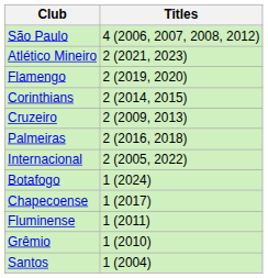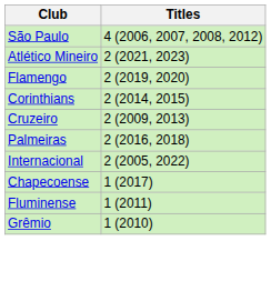 <table class="wikitable sortable">
 <tr>
 <th bgcolor=#9ACD32><span>Club</span></th>
 <th bgcolor=#9ACD32><span>Titles</span></th>
 </tr>
 <tr bgcolor=#D0F0C0>
 <td> <a href='#'>São Paulo</a></td>
 <td>4 (2006, 2007, 2008, 2012)</td>
 </tr>
 <tr bgcolor=#D0F0C0>
 <td> <a href='#'>Atlético Mineiro</a></td>
 <td>2 (2021, 2023)</td>
 </tr>
 <tr bgcolor=#D0F0C0>
 <td> <a href='#'>Flamengo</a></td>
 <td>2 (2019, 2020)</td>
 </tr>
 <tr bgcolor=#D0F0C0>
 <td> <a href='#'>Corinthians</a></td>
 <td>2 (2014, 2015)</td>
 </tr>
 <tr bgcolor=#D0F0C0>
 <td> <a href='#'>Cruzeiro</a></td>
 <td>2 (2009, 2013)</td>
 </tr>
 <tr bgcolor=#D0F0C0>
 <td> <a href='#'>Palmeiras</a></td>
 <td>2 (2016, 2018)</td>
 </tr>
 <tr bgcolor=#D0F0C0>
 <td> <a href='#'>Internacional</a></td>
 <td>2 (2005, 2022)</td>
 </tr>
 <tr bgcolor=#D0F0C0>
-<td> <a href='#'>Botafogo</a></td>
-<td>1 (2024)</td>
-</tr>
-<tr bgcolor=#D0F0C0>
 <td> <a href='#'>Chapecoense</a></td>
 <td>1 (2017)</td>
 </tr>
 <tr bgcolor=#D0F0C0>
 <td> <a href='#'>Fluminense</a></td>
 <td>1 (2011)</td>
 </tr>
 <tr bgcolor=#D0F0C0>
 <td> <a href='#'>Grêmio</a></td>
 <td>1 (2010)</td>
 </tr>
-<tr bgcolor=#D0F0C0>
-<td> <a href='#'>Santos</a></td>
-<td>1 (2004)</td>
-</tr>
 </table>
